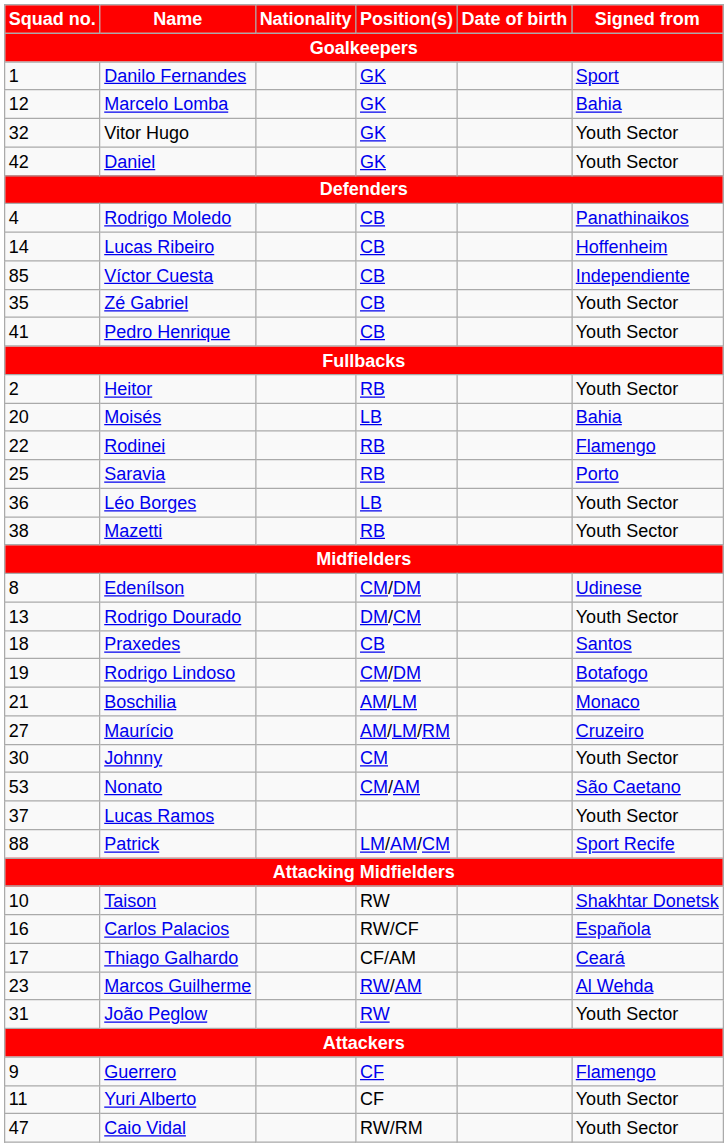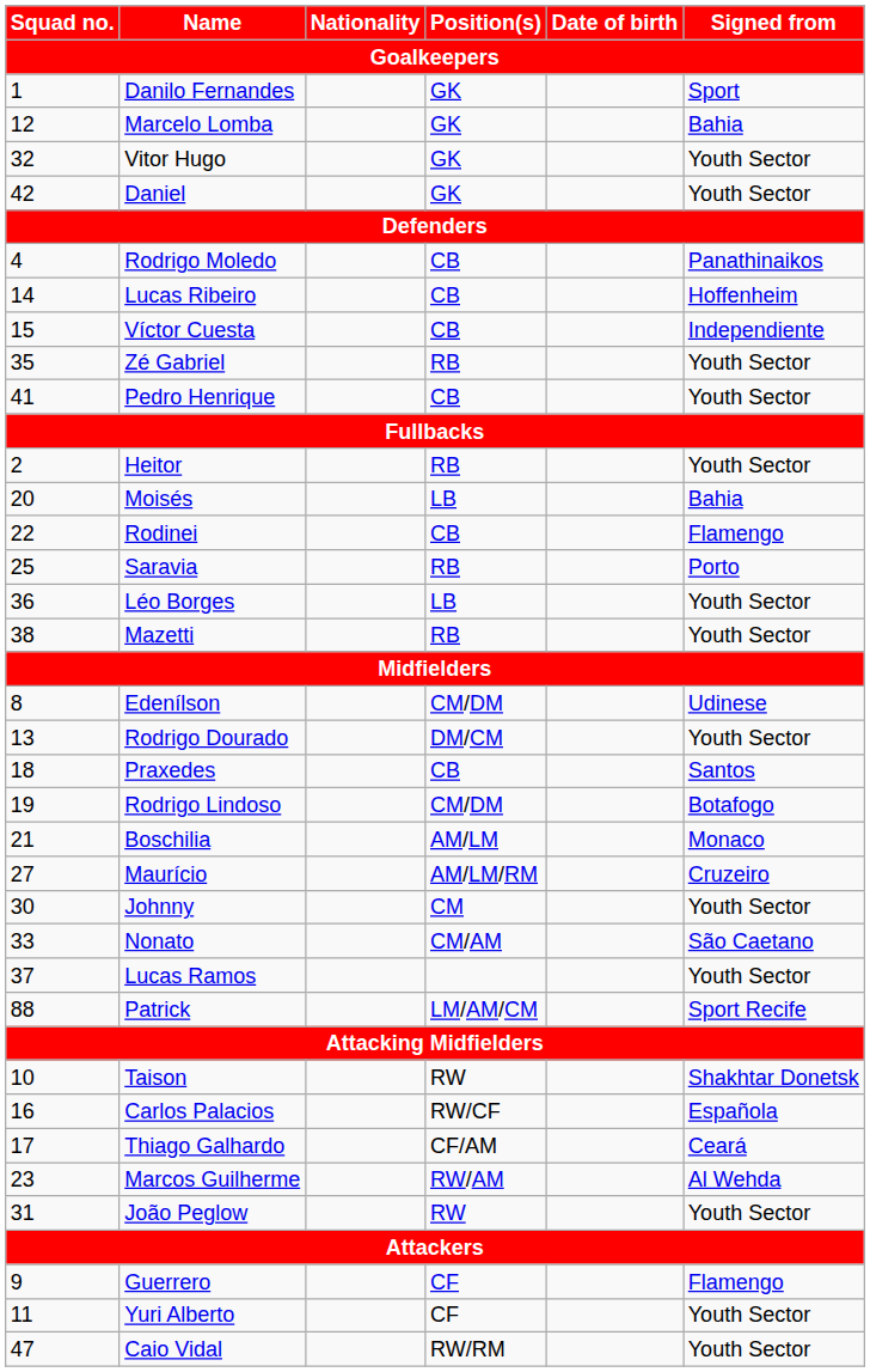 <table class="wikitable" style="text-align:left; font-size:90%;">
 <tr>
 <th style="background:#FF0000; color:white; text-align:center;">Squad no.</th>
 <th style="background:#FF0000; color:white; text-align:center;">Name</th>
 <th style="background:#FF0000; color:white; text-align:center;">Nationality</th>
 <th style="background:#FF0000; color:white; text-align:center;">Position(s)</th>
 <th style="background:#FF0000; color:white; text-align:center;">Date of birth</th>
 <th style="background:#FF0000; color:white; text-align:center;">Signed from</th>
 </tr>
 <tr>
 <th colspan="8" style="background:#FF0000; color:white; text-align:center"><strong>Goalkeepers</strong></th>
 </tr>
 <tr>
 <td>1</td>
 <td><a href='#'>Danilo Fernandes</a></td>
 <td></td>
 <td><a href='#'>GK</a></td>
 <td></td>
 <td> <a href='#'>Sport</a></td>
 </tr>
 <tr>
 <td>12</td>
 <td><a href='#'>Marcelo Lomba</a></td>
 <td></td>
 <td><a href='#'>GK</a></td>
 <td></td>
 <td> <a href='#'>Bahia</a></td>
 </tr>
 <tr>
 <td>32</td>
 <td>Vitor Hugo</td>
 <td></td>
 <td><a href='#'>GK</a></td>
 <td></td>
 <td>Youth Sector</td>
 </tr>
 <tr>
 <td>42</td>
 <td><a href='#'>Daniel</a></td>
 <td></td>
 <td><a href='#'>GK</a></td>
 <td></td>
 <td>Youth Sector</td>
 </tr>
 <tr>
 <th colspan="8" style="background:#FF0000; color:white; text-align:center"><strong>Defenders</strong></th>
 </tr>
 <tr>
 <td>4</td>
 <td><a href='#'>Rodrigo Moledo</a></td>
 <td></td>
 <td><a href='#'>CB</a></td>
 <td></td>
 <td> <a href='#'>Panathinaikos</a></td>
 </tr>
 <tr>
 <td>14</td>
 <td><a href='#'>Lucas Ribeiro</a></td>
 <td></td>
 <td><a href='#'>CB</a></td>
 <td></td>
 <td> <a href='#'>Hoffenheim</a></td>
 </tr>
 <tr>
-<td>85</td>
+<td>15</td>
 <td><a href='#'>Víctor Cuesta</a></td>
 <td></td>
 <td><a href='#'>CB</a></td>
 <td></td>
 <td> <a href='#'>Independiente</a></td>
 </tr>
 <tr>
 <td>35</td>
 <td><a href='#'>Zé Gabriel</a></td>
 <td></td>
-<td><a href='#'>CB</a></td>
+<td><a href='#'>RB</a></td>
 <td></td>
 <td>Youth Sector</td>
 </tr>
 <tr>
 <td>41</td>
 <td><a href='#'>Pedro Henrique</a></td>
 <td></td>
 <td><a href='#'>CB</a></td>
 <td></td>
 <td>Youth Sector</td>
 </tr>
 <tr>
 <th colspan="8" style="background:#FF0000; color:white; text-align:center"><strong>Fullbacks</strong></th>
 </tr>
 <tr>
 <td>2</td>
 <td><a href='#'>Heitor</a></td>
 <td></td>
 <td><a href='#'>RB</a></td>
 <td></td>
 <td>Youth Sector</td>
 </tr>
 <tr>
 <td>20</td>
 <td><a href='#'>Moisés</a></td>
 <td></td>
 <td><a href='#'>LB</a></td>
 <td></td>
 <td> <a href='#'>Bahia</a></td>
 </tr>
 <tr>
 <td>22</td>
 <td><a href='#'>Rodinei</a></td>
 <td></td>
-<td><a href='#'>RB</a></td>
+<td><a href='#'>CB</a></td>
 <td></td>
 <td> <a href='#'>Flamengo</a></td>
 </tr>
 <tr>
 <td>25</td>
 <td><a href='#'>Saravia</a></td>
 <td></td>
 <td><a href='#'>RB</a></td>
 <td></td>
 <td> <a href='#'>Porto</a></td>
 </tr>
 <tr>
 <td>36</td>
 <td><a href='#'>Léo Borges</a></td>
 <td></td>
 <td><a href='#'>LB</a></td>
 <td></td>
 <td>Youth Sector</td>
 </tr>
 <tr>
 <td>38</td>
 <td><a href='#'>Mazetti</a></td>
 <td></td>
 <td><a href='#'>RB</a></td>
 <td></td>
 <td>Youth Sector</td>
 </tr>
 <tr>
 <th colspan="8" style="background:#FF0000; color:white; text-align:center"><strong>Midfielders</strong></th>
 </tr>
 <tr>
 <td>8</td>
 <td><a href='#'>Edenílson</a></td>
 <td></td>
 <td><a href='#'>CM</a>/<a href='#'>DM</a></td>
 <td></td>
 <td> <a href='#'>Udinese</a></td>
 </tr>
 <tr>
 <td>13</td>
 <td><a href='#'>Rodrigo Dourado</a></td>
 <td></td>
 <td><a href='#'>DM</a>/<a href='#'>CM</a></td>
 <td></td>
 <td>Youth Sector</td>
 </tr>
 <tr>
 <td>18</td>
 <td><a href='#'>Praxedes</a></td>
 <td></td>
 <td><a href='#'>CB</a></td>
 <td></td>
 <td> <a href='#'>Santos</a></td>
 </tr>
 <tr>
 <td>19</td>
 <td><a href='#'>Rodrigo Lindoso</a></td>
 <td></td>
 <td><a href='#'>CM</a>/<a href='#'>DM</a></td>
 <td></td>
 <td> <a href='#'>Botafogo</a></td>
 </tr>
 <tr>
 <td>21</td>
 <td><a href='#'>Boschilia</a></td>
 <td></td>
 <td><a href='#'>AM</a>/<a href='#'>LM</a></td>
 <td></td>
 <td> <a href='#'>Monaco</a></td>
 </tr>
 <tr>
 <td>27</td>
 <td><a href='#'>Maurício</a></td>
 <td></td>
 <td><a href='#'>AM</a>/<a href='#'>LM</a>/<a href='#'>RM</a></td>
 <td></td>
 <td> <a href='#'>Cruzeiro</a></td>
 </tr>
 <tr>
 <td>30</td>
 <td><a href='#'>Johnny</a></td>
 <td></td>
 <td><a href='#'>CM</a></td>
 <td></td>
 <td>Youth Sector</td>
 </tr>
 <tr>
-<td>53</td>
+<td>33</td>
 <td><a href='#'>Nonato</a></td>
 <td></td>
 <td><a href='#'>CM</a>/<a href='#'>AM</a></td>
 <td></td>
 <td> <a href='#'>São Caetano</a></td>
 </tr>
 <tr>
 <td>37</td>
 <td><a href='#'>Lucas Ramos</a></td>
 <td></td>
 <td></td>
 <td></td>
 <td>Youth Sector</td>
 </tr>
 <tr>
 <td>88</td>
 <td><a href='#'>Patrick</a></td>
 <td></td>
 <td><a href='#'>LM</a>/<a href='#'>AM</a>/<a href='#'>CM</a></td>
 <td></td>
 <td> <a href='#'>Sport Recife</a></td>
 </tr>
 <tr>
 <th colspan="8" style="background:#FF0000; color:white; text-align:center"><strong>Attacking Midfielders</strong></th>
 </tr>
 <tr>
 <td>10</td>
 <td><a href='#'>Taison</a></td>
 <td></td>
 <td>RW</td>
 <td></td>
 <td> <a href='#'>Shakhtar Donetsk</a></td>
 </tr>
 <tr>
 <td>16</td>
 <td><a href='#'>Carlos Palacios</a></td>
 <td></td>
 <td>RW/CF</td>
 <td></td>
 <td> <a href='#'>Española</a></td>
 </tr>
 <tr>
 <td>17</td>
 <td><a href='#'>Thiago Galhardo</a></td>
 <td></td>
 <td>CF/AM</td>
 <td></td>
 <td> <a href='#'>Ceará</a></td>
 </tr>
 <tr>
 <td>23</td>
 <td><a href='#'>Marcos Guilherme</a></td>
 <td></td>
 <td><a href='#'>RW</a>/<a href='#'>AM</a></td>
 <td></td>
 <td> <a href='#'>Al Wehda</a></td>
 </tr>
 <tr>
 <td>31</td>
 <td><a href='#'>João Peglow</a></td>
 <td></td>
 <td><a href='#'>RW</a></td>
 <td></td>
 <td>Youth Sector</td>
 </tr>
 <tr>
 <th colspan="8" style="background:#FF0000; color:white; text-align:center"><strong>Attackers</strong></th>
 </tr>
 <tr>
 <td>9</td>
 <td><a href='#'>Guerrero</a></td>
 <td></td>
 <td><a href='#'>CF</a></td>
 <td></td>
 <td> <a href='#'>Flamengo</a></td>
 </tr>
 <tr>
 <td>11</td>
 <td><a href='#'>Yuri Alberto</a></td>
 <td></td>
 <td>CF</td>
 <td></td>
 <td>Youth Sector</td>
 </tr>
 <tr>
 <td>47</td>
 <td><a href='#'>Caio Vidal</a></td>
 <td></td>
 <td>RW/RM</td>
 <td></td>
 <td>Youth Sector</td>
 </tr>
 </table>
